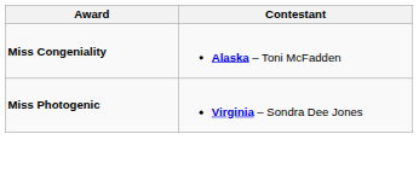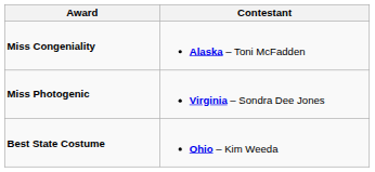 <table class="wikitable sortable" style="font-size:95%;">
 <tr>
 <th width="220">Award</th>
 <th width="300">Contestant</th>
 </tr>
 <tr>
 <td><strong>Miss Congeniality</strong></td>
 <td><br><ul><li><strong> <a href='#'>Alaska</a></strong> – Toni McFadden</li></ul></td>
 </tr>
 <tr>
 <td><strong>Miss Photogenic</strong></td>
 <td><br><ul><li><strong> <a href='#'>Virginia</a></strong> – Sondra Dee Jones</li></ul></td>
 </tr>
+<tr>
+<td><strong>Best State Costume</strong></td>
+<td><br><ul><li><strong> <a href='#'>Ohio</a></strong> – Kim Weeda</li></ul></td>
+</tr>
 </table>
